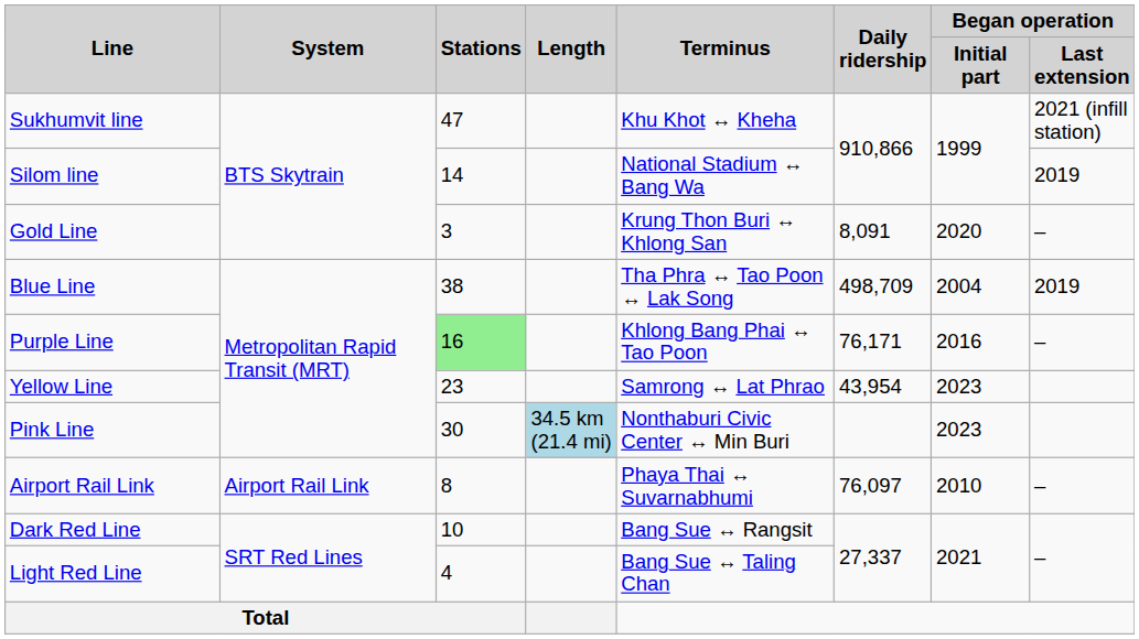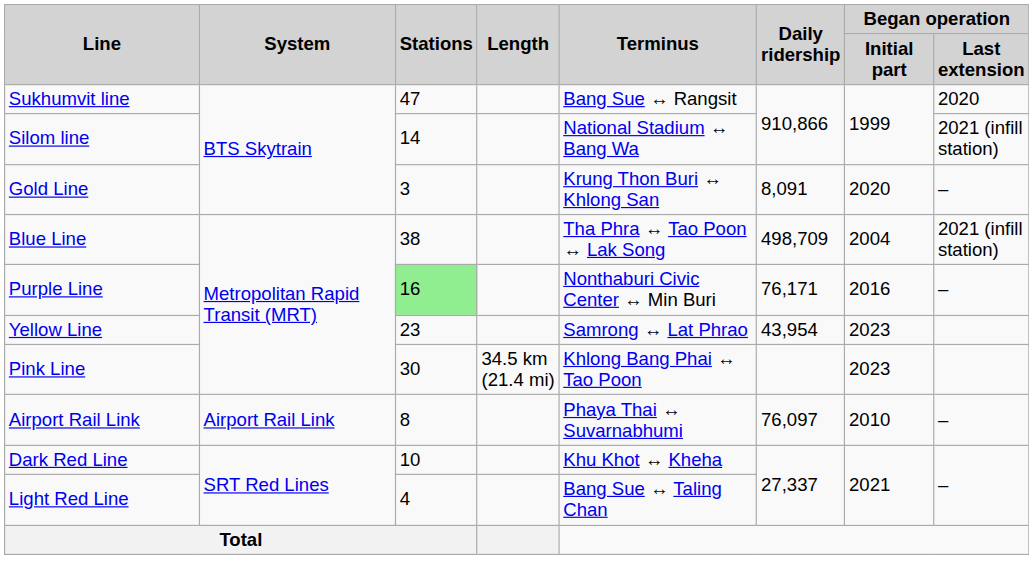 <table class="wikitable" style="width:100%;">
 <tr>
 <th style="background-color:lightgrey; width:20%;" rowspan="2">Line</th>
 <th style="background-color:lightgrey; width:20%;" rowspan="2">System</th>
 <th style="background-color:lightgrey; width:5%;" rowspan="2">Stations</th>
 <th style="background-color:lightgrey; width:5%;" rowspan="2">Length</th>
 <th style="background-color:lightgrey; width:20%;" rowspan="2">Terminus</th>
 <th style="background-color:lightgrey; width:5%;" rowspan="2">Daily ridership</th>
 <th style="background-color:lightgrey; width:5%;" colspan="2">Began operation</th>
 </tr>
 <tr>
 <th style="background-color:lightgrey; width:9%;">Initial part</th>
 <th style="background-color:lightgrey; width:9%;">Last extension</th>
 </tr>
 <tr>
 <td> <a href='#'>Sukhumvit line</a></td>
 <td rowspan="3"><a href='#'>BTS Skytrain</a></td>
 <td style="text-align:center:">47</td>
 <td></td>
-<td><a href='#'>Khu Khot</a> ↔ <a href='#'>Kheha</a></td>
+<td><a href='#'>Bang Sue</a> ↔ Rangsit</td>
 <td rowspan="2">910,866</td>
 <td rowspan="2">1999</td>
-<td>2021 (infill station)</td>
+<td>2020</td>
 </tr>
 <tr>
 <td> <a href='#'>Silom line</a></td>
 <td style="text-align:center:">14</td>
 <td></td>
 <td><a href='#'>National Stadium</a> ↔ <a href='#'>Bang Wa</a></td>
-<td>2019</td>
+<td>2021 (infill station)</td>
 </tr>
 <tr>
 <td> <a href='#'>Gold Line</a></td>
 <td style="text-align:center:">3</td>
 <td></td>
 <td><a href='#'>Krung Thon Buri</a> ↔ <a href='#'>Khlong San</a></td>
 <td>8,091</td>
 <td>2020</td>
 <td>–</td>
 </tr>
 <tr>
 <td> <a href='#'>Blue Line</a></td>
 <td rowspan="4"><a href='#'>Metropolitan Rapid Transit (MRT)</a></td>
 <td style="text-align:center:">38</td>
 <td></td>
 <td><a href='#'>Tha Phra</a> ↔ <a href='#'>Tao Poon</a> ↔ <a href='#'>Lak Song</a></td>
 <td>498,709</td>
 <td>2004</td>
-<td>2019</td>
+<td>2021 (infill station)</td>
 </tr>
 <tr>
 <td> <a href='#'>Purple Line</a></td>
 <td style="background: lightgreen; text-align:center:">16</td>
 <td></td>
-<td><a href='#'>Khlong Bang Phai</a> ↔ <a href='#'>Tao Poon</a></td>
+<td><a href='#'>Nonthaburi Civic Center</a> ↔ Min Buri</td>
 <td>76,171</td>
 <td>2016</td>
 <td>–</td>
 </tr>
 <tr>
 <td> <a href='#'>Yellow Line</a></td>
 <td>23</td>
 <td></td>
 <td><a href='#'>Samrong</a> ↔ <a href='#'>Lat Phrao</a></td>
 <td>43,954</td>
 <td>2023</td>
 <td></td>
 </tr>
 <tr>
 <td> <a href='#'>Pink Line</a></td>
 <td>30</td>
-<td style="background: lightblue;">34.5 km (21.4 mi)</td>
-<td><a href='#'>Nonthaburi Civic Center</a> ↔ Min Buri</td>
+<td>34.5 km (21.4 mi)</td>
+<td><a href='#'>Khlong Bang Phai</a> ↔ <a href='#'>Tao Poon</a></td>
 <td></td>
 <td>2023</td>
 <td></td>
 </tr>
 <tr>
 <td> <a href='#'>Airport Rail Link</a></td>
 <td><a href='#'>Airport Rail Link</a></td>
 <td style="text-align:center:">8</td>
 <td></td>
 <td><a href='#'>Phaya Thai</a> ↔ <a href='#'>Suvarnabhumi</a></td>
 <td>76,097</td>
 <td>2010</td>
 <td>–</td>
 </tr>
 <tr>
 <td> <a href='#'>Dark Red Line</a></td>
 <td rowspan="2"><a href='#'>SRT Red Lines</a></td>
 <td>10</td>
 <td></td>
-<td><a href='#'>Bang Sue</a> ↔ Rangsit</td>
+<td><a href='#'>Khu Khot</a> ↔ <a href='#'>Kheha</a></td>
 <td rowspan="2">27,337</td>
 <td rowspan="2">2021</td>
 <td rowspan="2">–</td>
 </tr>
 <tr>
 <td> <a href='#'>Light Red Line</a></td>
 <td>4</td>
 <td></td>
 <td><a href='#'>Bang Sue</a> ↔ <a href='#'>Taling Chan</a></td>
 </tr>
 <tr>
 <th colspan="3">Total</th>
 <th></th>
 </tr>
 </table>
